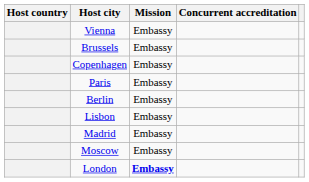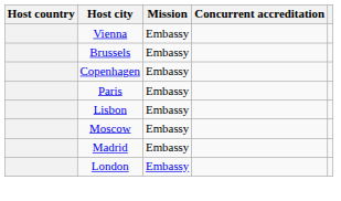 <table class="wikitable plainrowheaders" style="text-align:center;">
 <tr>
 <th scope="col">Host country</th>
 <th scope="col">Host city</th>
 <th scope="col">Mission</th>
 <th scope="col">Concurrent accreditation</th>
 <th scope="col"></th>
 </tr>
 <tr>
 <th scope="row"></th>
 <td><a href='#'>Vienna</a></td>
 <td>Embassy</td>
 <td></td>
 <td></td>
 </tr>
 <tr>
 <th scope="row"></th>
 <td><a href='#'>Brussels</a></td>
 <td>Embassy</td>
 <td></td>
 <td></td>
 </tr>
 <tr>
 <th scope="row"></th>
 <td><a href='#'>Copenhagen</a></td>
 <td>Embassy</td>
 <td></td>
 <td></td>
 </tr>
 <tr>
 <th scope="row"></th>
 <td><a href='#'>Paris</a></td>
 <td>Embassy</td>
 <td></td>
 <td></td>
 </tr>
 <tr>
 <th scope="row"></th>
-<td><a href='#'>Berlin</a></td>
+<td><a href='#'>Lisbon</a></td>
 <td>Embassy</td>
 <td></td>
 <td></td>
 </tr>
 <tr>
 <th scope="row"></th>
-<td><a href='#'>Lisbon</a></td>
+<td><a href='#'>Moscow</a></td>
 <td>Embassy</td>
 <td></td>
 <td></td>
 </tr>
 <tr>
 <th scope="row"></th>
 <td><a href='#'>Madrid</a></td>
 <td>Embassy</td>
 <td></td>
 <td></td>
 </tr>
 <tr>
 <th scope="row"></th>
-<td><a href='#'>Moscow</a></td>
-<td>Embassy</td>
-<td></td>
-<td></td>
-</tr>
-<tr>
-<th scope="row"></th>
 <td><a href='#'>London</a></td>
-<td><strong><a href='#'>Embassy</a></strong></td>
+<td><a href='#'>Embassy</a></td>
 <td></td>
 <td></td>
 </tr>
 </table>
